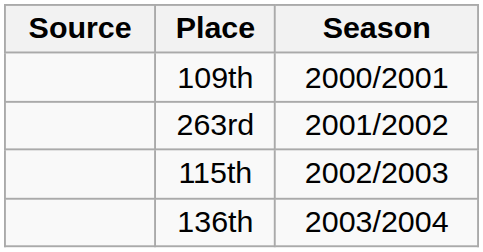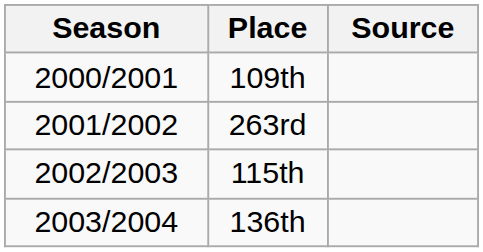 <table class="wikitable" style="text-align: center" width="250">
 <tr>
+<th>Season</th>
+<th>Place</th>
 <th>Source</th>
-<th>Place</th>
-<th>Season</th>
 </tr>
 <tr>
+<td>2000/2001</td>
+<td>109th</td>
 <td></td>
-<td>109th</td>
-<td>2000/2001</td>
 </tr>
 <tr>
+<td>2001/2002</td>
+<td>263rd</td>
 <td></td>
-<td>263rd</td>
-<td>2001/2002</td>
 </tr>
 <tr>
+<td>2002/2003</td>
+<td>115th</td>
 <td></td>
-<td>115th</td>
-<td>2002/2003</td>
 </tr>
 <tr>
+<td>2003/2004</td>
+<td>136th</td>
 <td></td>
-<td>136th</td>
-<td>2003/2004</td>
 </tr>
 </table>
